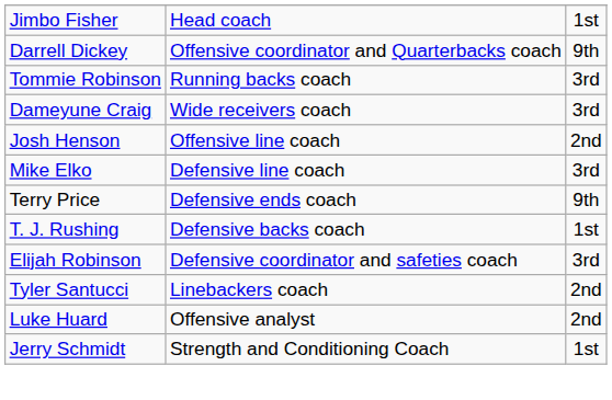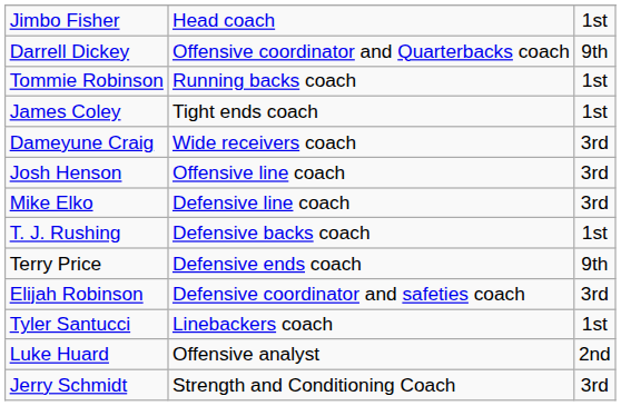 <table class="wikitable" style="font-size:90%;">
 <tr>
 </tr>
 <tr>
 <td><a href='#'>Jimbo Fisher</a></td>
 <td><a href='#'>Head coach</a></td>
 <td align="center">1st</td>
 </tr>
 <tr>
 <td><a href='#'>Darrell Dickey</a></td>
 <td><a href='#'>Offensive coordinator</a> and <a href='#'>Quarterbacks</a> coach</td>
 <td align="center">9th</td>
 </tr>
 <tr>
 <td><a href='#'>Tommie Robinson</a></td>
 <td><a href='#'>Running backs</a> coach</td>
-<td align="center">3rd</td>
+<td align="center">1st</td>
+</tr>
+<tr>
+<td><a href='#'>James Coley</a></td>
+<td>Tight ends coach</td>
+<td align="center">1st</td>
 </tr>
 <tr>
 <td><a href='#'>Dameyune Craig</a></td>
 <td><a href='#'>Wide receivers</a> coach</td>
 <td align="center">3rd</td>
 </tr>
 <tr>
 <td><a href='#'>Josh Henson</a></td>
 <td><a href='#'>Offensive line</a> coach</td>
-<td align="center">2nd</td>
+<td align="center">3rd</td>
 </tr>
 <tr>
 <td><a href='#'>Mike Elko</a></td>
 <td><a href='#'>Defensive line</a> coach</td>
 <td align="center">3rd</td>
 </tr>
 <tr>
+<td><a href='#'>T. J. Rushing</a></td>
+<td><a href='#'>Defensive backs</a> coach</td>
+<td align="center">1st</td>
+</tr>
+<tr>
 <td>Terry Price</td>
 <td><a href='#'>Defensive ends</a> coach</td>
 <td align="center">9th</td>
-</tr>
-<tr>
-<td><a href='#'>T. J. Rushing</a></td>
-<td><a href='#'>Defensive backs</a> coach</td>
-<td align="center">1st</td>
 </tr>
 <tr>
 <td><a href='#'>Elijah Robinson</a></td>
 <td><a href='#'>Defensive coordinator</a> and <a href='#'>safeties</a> coach</td>
 <td align="center">3rd</td>
 </tr>
 <tr>
 <td><a href='#'>Tyler Santucci</a></td>
 <td><a href='#'>Linebackers</a> coach</td>
-<td align="center">2nd</td>
+<td align="center">1st</td>
 </tr>
 <tr>
 <td><a href='#'>Luke Huard</a></td>
 <td>Offensive analyst</td>
 <td align="center">2nd</td>
 </tr>
 <tr>
 <td><a href='#'>Jerry Schmidt</a></td>
 <td>Strength and Conditioning Coach</td>
-<td align="center">1st</td>
+<td align="center">3rd</td>
 </tr>
 </table>
